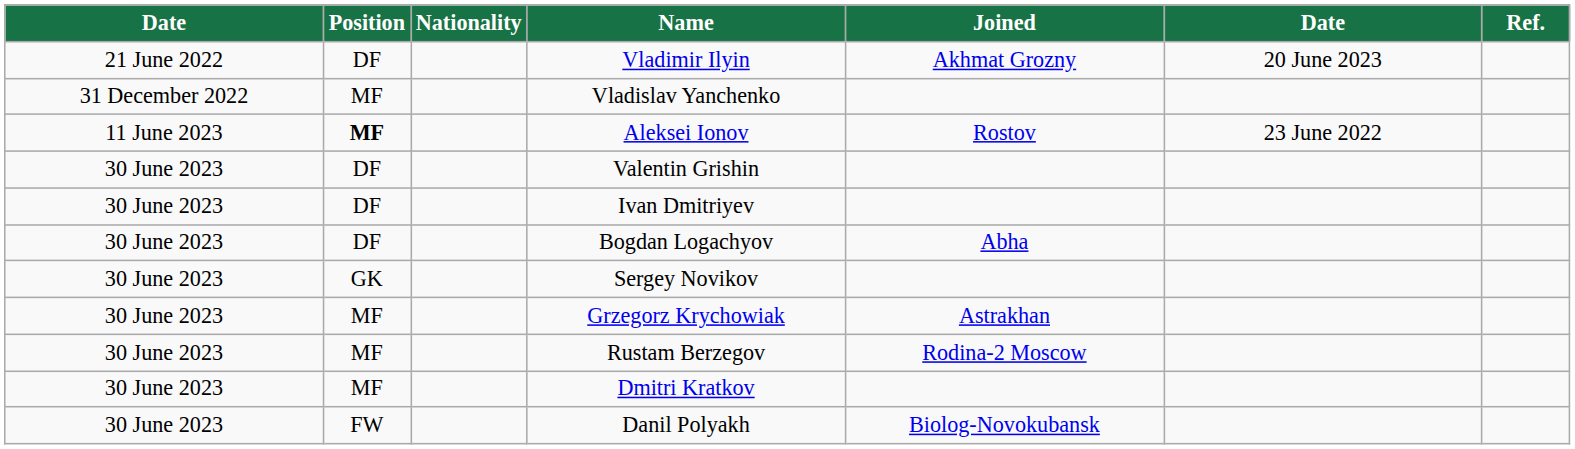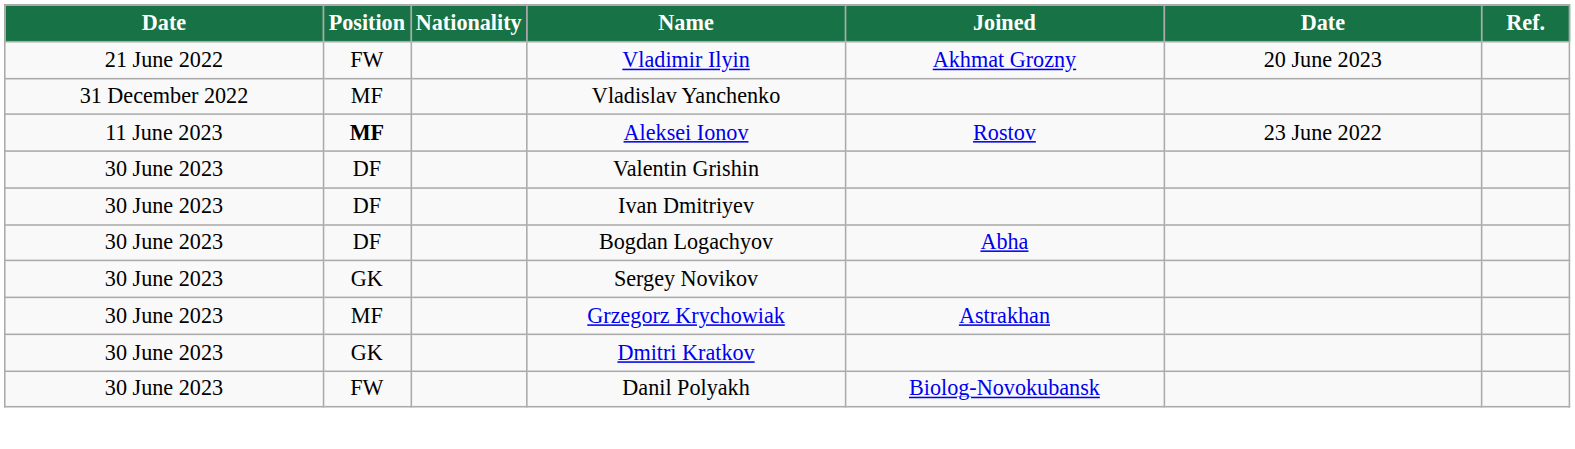 <table class="wikitable"  style="text-align:center; font-size:90%; ">
 <tr>
 <th style="background:#177245; color:#FFFFFF; width:200px;">Date</th>
 <th style="background:#177245; color:#FFFFFF; width:50px;">Position</th>
 <th style="background:#177245; color:#FFFFFF; width:50px;">Nationality</th>
 <th style="background:#177245; color:#FFFFFF; width:200px;">Name</th>
 <th style="background:#177245; color:#FFFFFF; width:200px;">Joined</th>
 <th style="background:#177245; color:#FFFFFF; width:200px;">Date</th>
 <th style="background:#177245; color:#FFFFFF; width:50px;">Ref.</th>
 </tr>
 <tr>
 <td>21 June 2022</td>
-<td>DF</td>
+<td>FW</td>
 <td></td>
 <td><a href='#'>Vladimir Ilyin</a></td>
 <td><a href='#'>Akhmat Grozny</a></td>
 <td>20 June 2023</td>
 <td></td>
 </tr>
 <tr>
 <td>31 December 2022</td>
 <td>MF</td>
 <td></td>
 <td>Vladislav Yanchenko</td>
 <td></td>
 <td></td>
 <td></td>
 </tr>
 <tr>
 <td>11 June 2023</td>
 <td><strong>MF</strong></td>
 <td></td>
 <td><a href='#'>Aleksei Ionov</a></td>
 <td><a href='#'>Rostov</a></td>
 <td>23 June 2022</td>
 <td></td>
 </tr>
 <tr>
 <td>30 June 2023</td>
 <td>DF</td>
 <td></td>
 <td>Valentin Grishin</td>
 <td></td>
 <td></td>
 <td></td>
 </tr>
 <tr>
 <td>30 June 2023</td>
 <td>DF</td>
 <td></td>
 <td>Ivan Dmitriyev</td>
 <td></td>
 <td></td>
 <td></td>
 </tr>
 <tr>
 <td>30 June 2023</td>
 <td>DF</td>
 <td></td>
 <td>Bogdan Logachyov</td>
 <td><a href='#'>Abha</a></td>
 <td></td>
 <td></td>
 </tr>
 <tr>
 <td>30 June 2023</td>
 <td>GK</td>
 <td></td>
 <td>Sergey Novikov</td>
 <td></td>
 <td></td>
 <td></td>
 </tr>
 <tr>
 <td>30 June 2023</td>
 <td>MF</td>
 <td></td>
 <td><a href='#'>Grzegorz Krychowiak</a></td>
 <td><a href='#'>Astrakhan</a></td>
 <td></td>
 <td></td>
 </tr>
 <tr>
 <td>30 June 2023</td>
-<td>MF</td>
-<td></td>
-<td>Rustam Berzegov</td>
-<td><a href='#'>Rodina-2 Moscow</a></td>
-<td></td>
-<td></td>
-</tr>
-<tr>
-<td>30 June 2023</td>
-<td>MF</td>
+<td>GK</td>
 <td></td>
 <td><a href='#'>Dmitri Kratkov</a></td>
 <td></td>
 <td></td>
 <td></td>
 </tr>
 <tr>
 <td>30 June 2023</td>
 <td>FW</td>
 <td></td>
 <td>Danil Polyakh</td>
 <td><a href='#'>Biolog-Novokubansk</a></td>
 <td></td>
 <td></td>
 </tr>
 </table>
